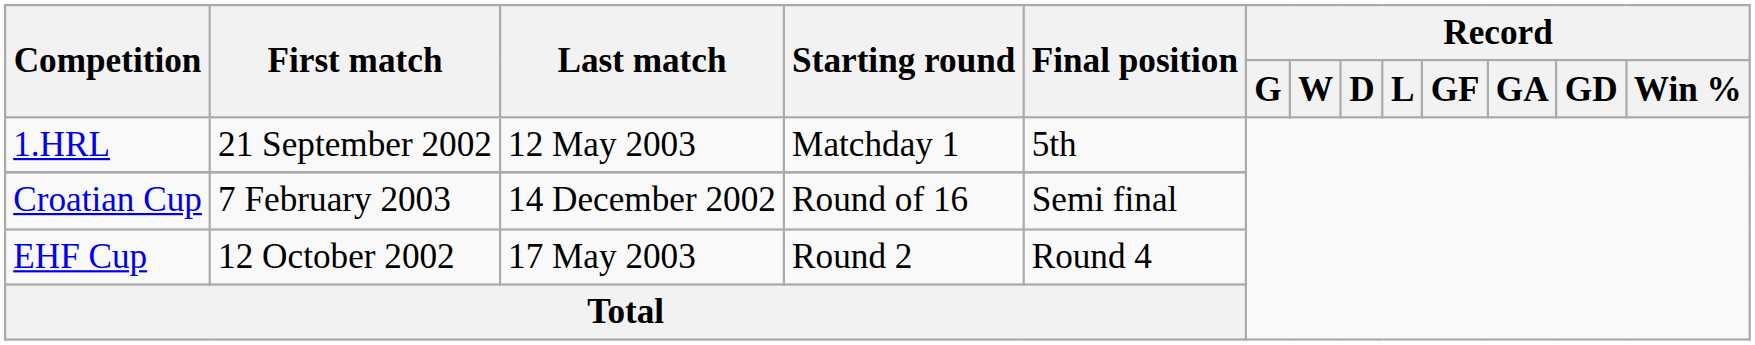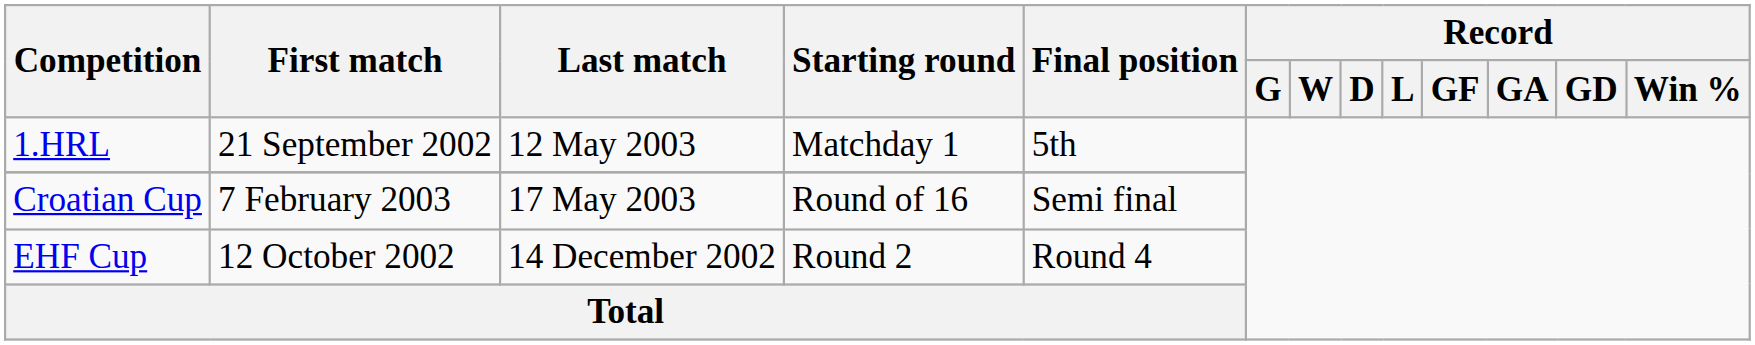 <table class="wikitable" style="text-align: center">
 <tr>
 <th rowspan="2">Competition</th>
 <th rowspan="2">First match</th>
 <th rowspan="2">Last match</th>
 <th rowspan="2">Starting round</th>
 <th rowspan="2">Final position</th>
 <th colspan="8">Record</th>
 </tr>
 <tr>
 <th>G</th>
 <th>W</th>
 <th>D</th>
 <th>L</th>
 <th>GF</th>
 <th>GA</th>
 <th>GD</th>
 <th>Win %</th>
 </tr>
 <tr>
 <td align=left><a href='#'>1.HRL</a></td>
 <td align=left>21 September 2002</td>
 <td align=left>12 May 2003</td>
 <td align=left>Matchday 1</td>
 <td align=left>5th<br></td>
 </tr>
 <tr>
 </tr>
 <tr>
 <td align=left><a href='#'>Croatian Cup</a></td>
 <td align=left>7 February 2003</td>
-<td align=left>14 December 2002</td>
+<td align=left>17 May 2003</td>
 <td align=left>Round of 16</td>
 <td align=left>Semi final<br></td>
 </tr>
 <tr>
 <td align=left><a href='#'>EHF Cup</a></td>
 <td align=left>12 October 2002</td>
-<td align=left>17 May 2003</td>
+<td align=left>14 December 2002</td>
 <td align=left>Round 2</td>
 <td align=left>Round 4<br></td>
 </tr>
 <tr>
 <th colspan="5">Total<br></th>
 </tr>
 </table>
